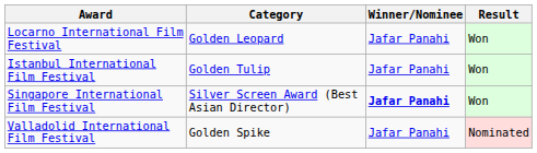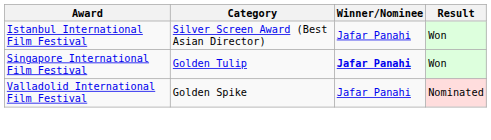 <table class="wikitable">
 <tr>
 <th>Award</th>
 <th>Category</th>
 <th>Winner/Nominee</th>
 <th>Result</th>
 </tr>
 <tr>
-<td><a href='#'>Locarno International Film Festival</a></td>
-<td><a href='#'>Golden Leopard</a></td>
-<td><a href='#'>Jafar Panahi</a></td>
-<td bgcolor="#ddffdd">Won</td>
-</tr>
-<tr>
 <td><a href='#'>Istanbul International Film Festival</a></td>
-<td><a href='#'>Golden Tulip</a></td>
+<td><a href='#'>Silver Screen Award</a> (Best Asian Director)</td>
 <td><a href='#'>Jafar Panahi</a></td>
 <td bgcolor="#ddffdd">Won</td>
 </tr>
 <tr>
 <td><a href='#'>Singapore International Film Festival</a></td>
-<td><a href='#'>Silver Screen Award</a> (Best Asian Director)</td>
+<td><a href='#'>Golden Tulip</a></td>
 <td><strong><a href='#'>Jafar Panahi</a></strong></td>
 <td bgcolor="#ddffdd">Won</td>
 </tr>
 <tr>
 <td><a href='#'>Valladolid International Film Festival</a></td>
 <td>Golden Spike</td>
 <td><a href='#'>Jafar Panahi</a></td>
 <td bgcolor="#ffdddd">Nominated</td>
 </tr>
 </table>
